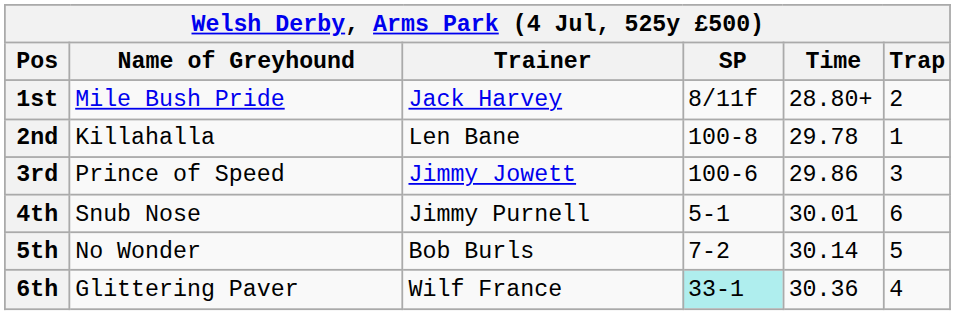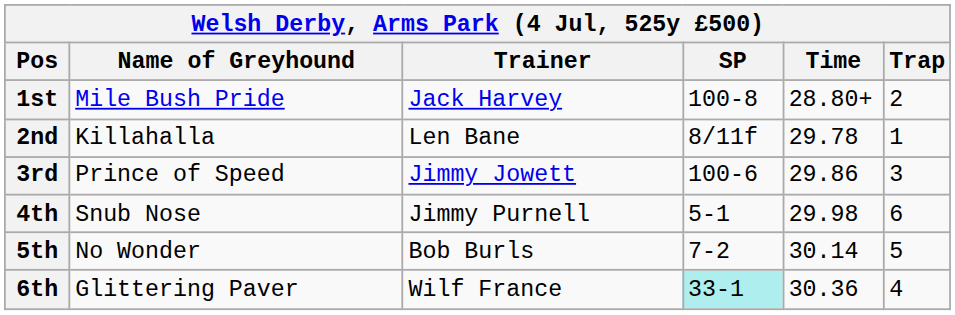 <table class="wikitable">
 <tr>
 <th colspan="6"><a href='#'>Welsh Derby</a>, <a href='#'>Arms Park</a> (4 Jul, 525y £500)</th>
 </tr>
 <tr>
 <th width=30>Pos</th>
 <th width=180>Name of Greyhound</th>
 <th width=150>Trainer</th>
 <th width=50>SP</th>
 <th width=50>Time</th>
 <th width=30>Trap</th>
 </tr>
 <tr>
 <th>1st</th>
 <td><a href='#'>Mile Bush Pride</a></td>
 <td><a href='#'>Jack Harvey</a></td>
-<td>8/11f</td>
+<td>100-8</td>
 <td>28.80+</td>
 <td>2</td>
 </tr>
 <tr>
 <th>2nd</th>
 <td>Killahalla</td>
 <td>Len Bane</td>
-<td>100-8</td>
+<td>8/11f</td>
 <td>29.78</td>
 <td>1</td>
 </tr>
 <tr>
 <th>3rd</th>
 <td>Prince of Speed</td>
 <td><a href='#'>Jimmy Jowett</a></td>
 <td>100-6</td>
 <td>29.86</td>
 <td>3</td>
 </tr>
 <tr>
 <th>4th</th>
 <td>Snub Nose</td>
 <td>Jimmy Purnell</td>
 <td>5-1</td>
-<td>30.01</td>
+<td>29.98</td>
 <td>6</td>
 </tr>
 <tr>
 <th>5th</th>
 <td>No Wonder</td>
 <td>Bob Burls</td>
 <td>7-2</td>
 <td>30.14</td>
 <td>5</td>
 </tr>
 <tr>
 <th>6th</th>
 <td>Glittering Paver</td>
 <td>Wilf France</td>
 <td style="background: paleturquoise;">33-1</td>
 <td>30.36</td>
 <td>4</td>
 </tr>
 </table>
